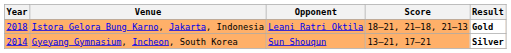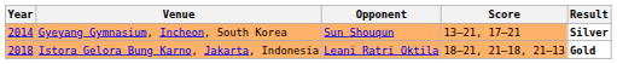 <table class="sortable wikitable" style="font-size: 90%;">
 <tr>
 <th>Year</th>
 <th>Venue</th>
 <th>Opponent</th>
 <th>Score</th>
 <th>Result</th>
 </tr>
 <tr style="background:#FFB069">
+<td align="center"><a href='#'>2014</a></td>
+<td align="left"><a href='#'>Gyeyang Gymnasium</a>, <a href='#'>Incheon</a>, South Korea</td>
+<td align="left"> <a href='#'>Sun Shouqun</a></td>
+<td align="left">13–21, 17–21</td>
+<td style="text-align:left; background:white"> <strong>Silver</strong></td>
+</tr>
+<tr style="background:#FFB069">
 <td align="center"><a href='#'>2018</a></td>
 <td align="left"><a href='#'>Istora Gelora Bung Karno</a>, <a href='#'>Jakarta</a>, Indonesia</td>
 <td align="left"> <a href='#'>Leani Ratri Oktila</a></td>
 <td align="left">18–21, 21–18, 21–13</td>
 <td style="text-align:left; background:white"> <strong>Gold</strong></td>
 </tr>
-<tr style="background:#FFB069">
-<td align="center"><a href='#'>2014</a></td>
-<td align="left"><a href='#'>Gyeyang Gymnasium</a>, <a href='#'>Incheon</a>, South Korea</td>
-<td align="left"> <a href='#'>Sun Shouqun</a></td>
-<td align="left">13–21, 17–21</td>
-<td style="text-align:left; background:white"> <strong>Silver</strong></td>
-</tr>
 </table>
